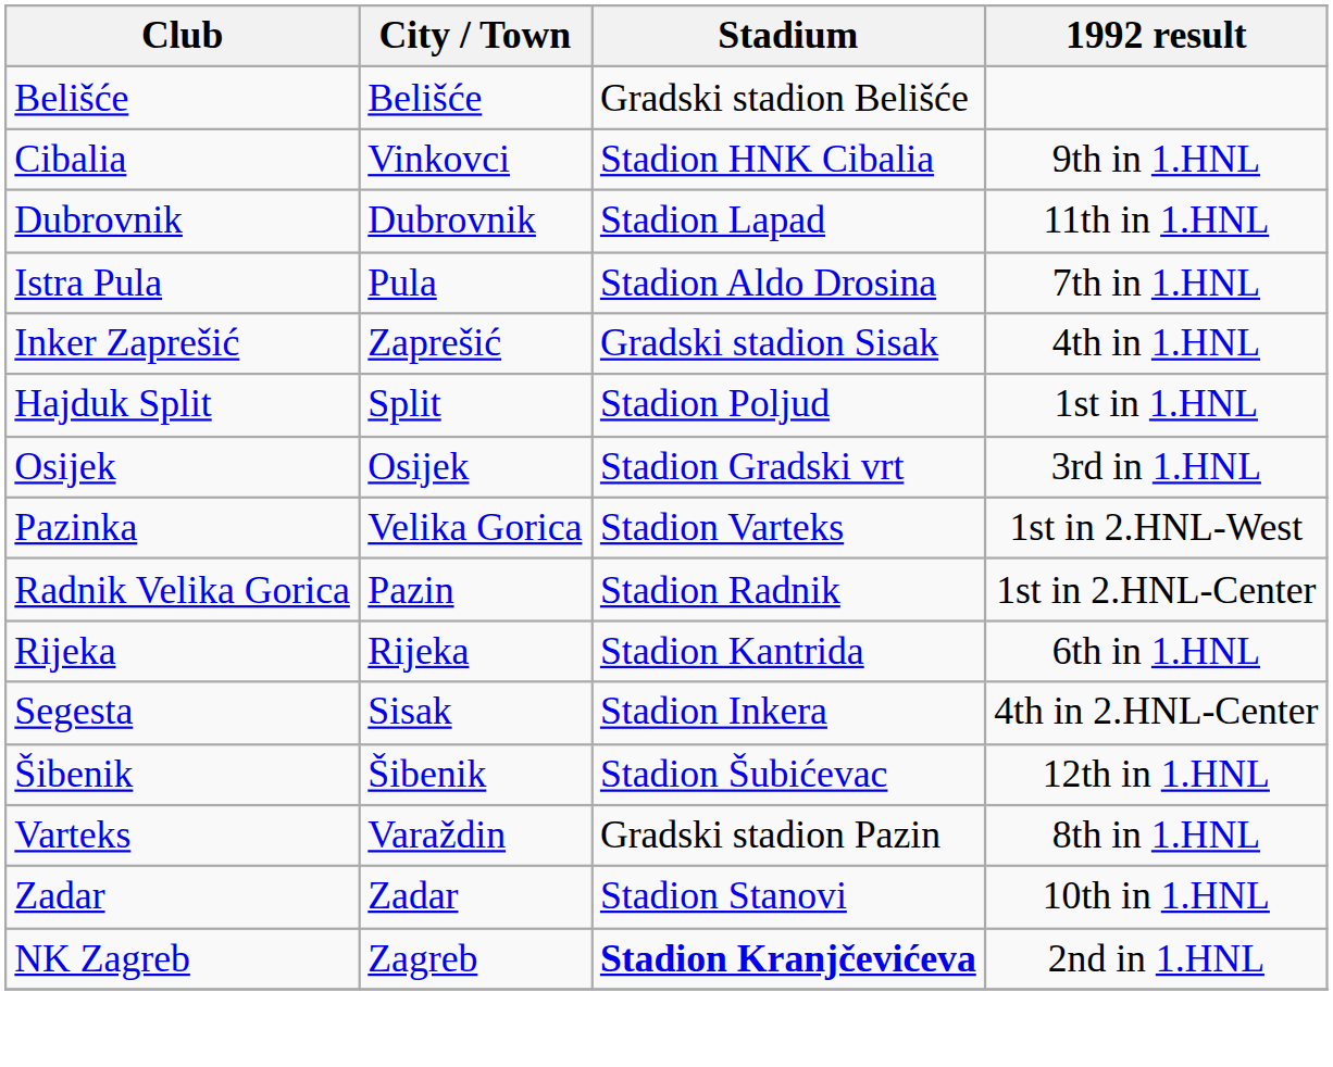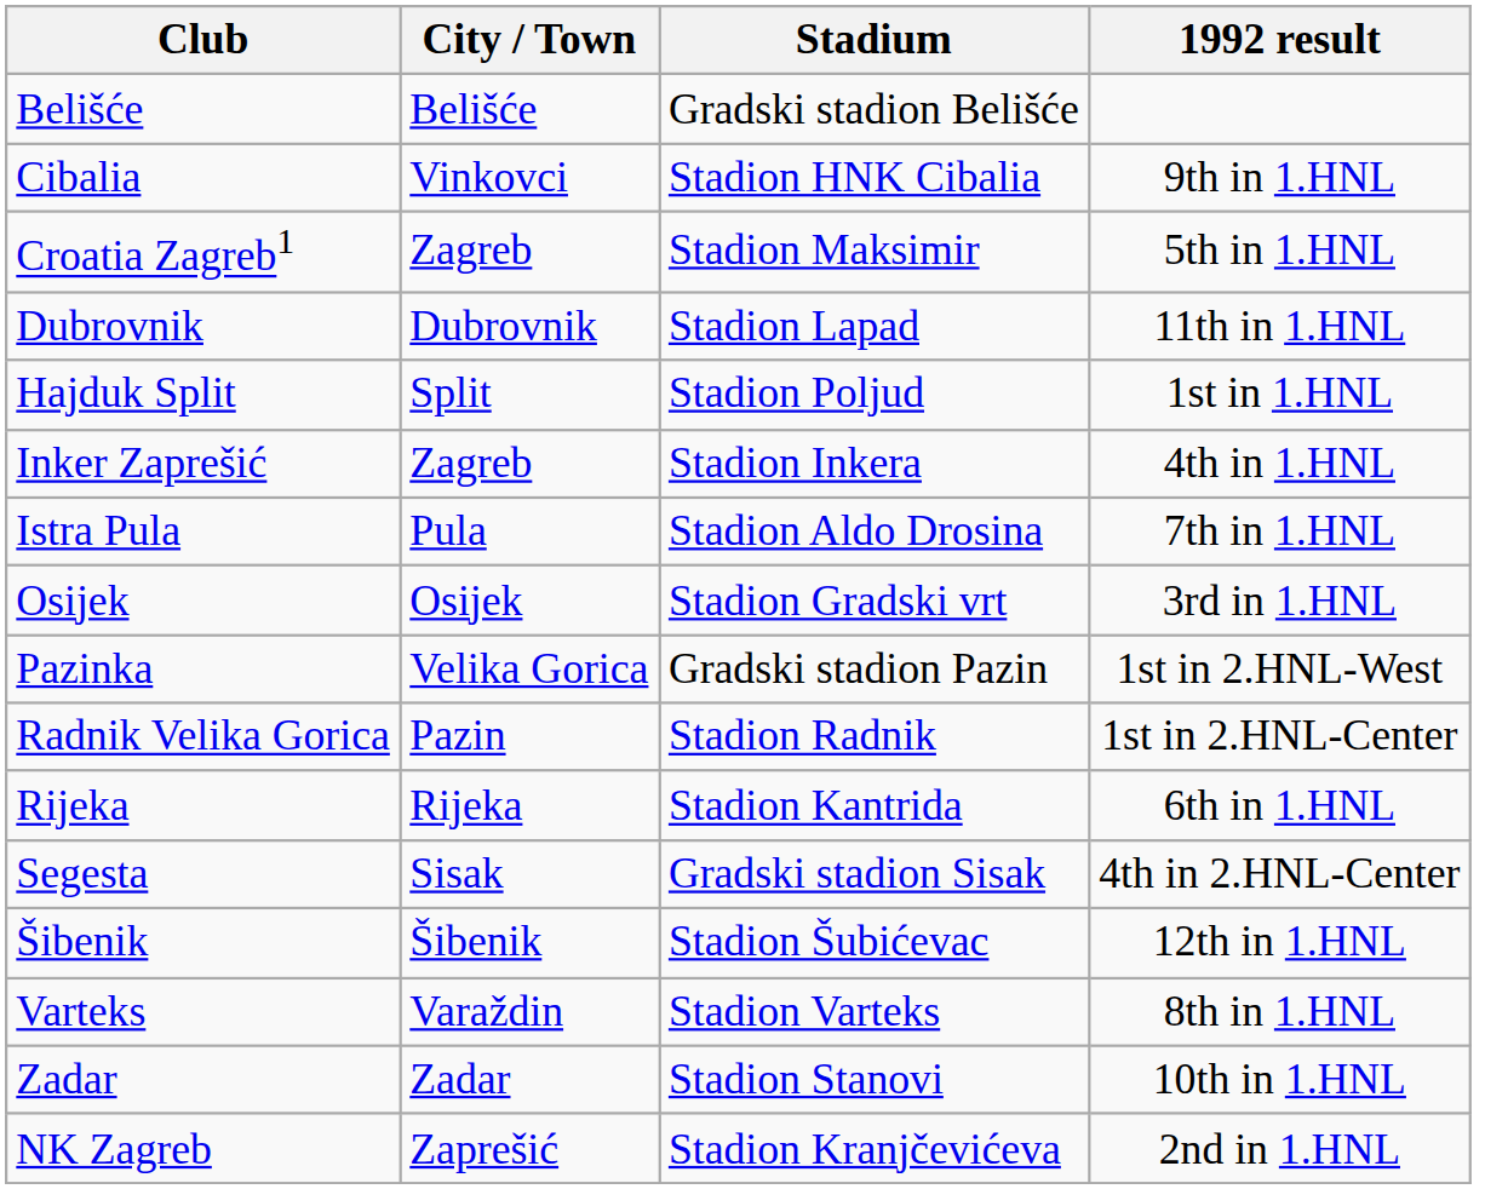 <table class="wikitable sortable">
 <tr>
 <th>Club</th>
 <th>City / Town</th>
 <th>Stadium</th>
 <th>1992 result</th>
 </tr>
 <tr>
 <td><a href='#'>Belišće</a></td>
 <td><a href='#'>Belišće</a></td>
 <td>Gradski stadion Belišće</td>
 <td align="center"></td>
 </tr>
 <tr>
 <td><a href='#'>Cibalia</a></td>
 <td><a href='#'>Vinkovci</a></td>
 <td><a href='#'>Stadion HNK Cibalia</a></td>
 <td align="center">9th in <a href='#'>1.HNL</a></td>
 </tr>
 <tr>
+<td><a href='#'>Croatia Zagreb</a><sup>1</sup></td>
+<td><a href='#'>Zagreb</a></td>
+<td><a href='#'>Stadion Maksimir</a></td>
+<td align="center">5th in <a href='#'>1.HNL</a></td>
+</tr>
+<tr>
 <td><a href='#'>Dubrovnik</a></td>
 <td><a href='#'>Dubrovnik</a></td>
 <td><a href='#'>Stadion Lapad</a></td>
 <td align="center">11th in <a href='#'>1.HNL</a></td>
 </tr>
 <tr>
+<td><a href='#'>Hajduk Split</a></td>
+<td><a href='#'>Split</a></td>
+<td><a href='#'>Stadion Poljud</a></td>
+<td align="center">1st in <a href='#'>1.HNL</a></td>
+</tr>
+<tr>
+<td><a href='#'>Inker Zaprešić</a></td>
+<td><a href='#'>Zagreb</a></td>
+<td><a href='#'>Stadion Inkera</a></td>
+<td align="center">4th in <a href='#'>1.HNL</a></td>
+</tr>
+<tr>
 <td><a href='#'>Istra Pula</a></td>
 <td><a href='#'>Pula</a></td>
 <td><a href='#'>Stadion Aldo Drosina</a></td>
 <td align="center">7th in <a href='#'>1.HNL</a></td>
-</tr>
-<tr>
-<td><a href='#'>Inker Zaprešić</a></td>
-<td><a href='#'>Zaprešić</a></td>
-<td><a href='#'>Gradski stadion Sisak</a></td>
-<td align="center">4th in <a href='#'>1.HNL</a></td>
-</tr>
-<tr>
-<td><a href='#'>Hajduk Split</a></td>
-<td><a href='#'>Split</a></td>
-<td><a href='#'>Stadion Poljud</a></td>
-<td align="center">1st in <a href='#'>1.HNL</a></td>
 </tr>
 <tr>
 <td><a href='#'>Osijek</a></td>
 <td><a href='#'>Osijek</a></td>
 <td><a href='#'>Stadion Gradski vrt</a></td>
 <td align="center">3rd in <a href='#'>1.HNL</a></td>
 </tr>
 <tr>
 <td><a href='#'>Pazinka</a></td>
 <td><a href='#'>Velika Gorica</a></td>
-<td><a href='#'>Stadion Varteks</a></td>
+<td>Gradski stadion Pazin</td>
 <td align="center">1st in 2.HNL-West</td>
 </tr>
 <tr>
 <td><a href='#'>Radnik Velika Gorica</a></td>
 <td><a href='#'>Pazin</a></td>
 <td><a href='#'>Stadion Radnik</a></td>
 <td align="center">1st in 2.HNL-Center</td>
 </tr>
 <tr>
 <td><a href='#'>Rijeka</a></td>
 <td><a href='#'>Rijeka</a></td>
 <td><a href='#'>Stadion Kantrida</a></td>
 <td align="center">6th in <a href='#'>1.HNL</a></td>
 </tr>
 <tr>
 <td><a href='#'>Segesta</a></td>
 <td><a href='#'>Sisak</a></td>
-<td><a href='#'>Stadion Inkera</a></td>
+<td><a href='#'>Gradski stadion Sisak</a></td>
 <td align="center">4th in 2.HNL-Center</td>
 </tr>
 <tr>
 <td><a href='#'>Šibenik</a></td>
 <td><a href='#'>Šibenik</a></td>
 <td><a href='#'>Stadion Šubićevac</a></td>
 <td align="center">12th in <a href='#'>1.HNL</a></td>
 </tr>
 <tr>
 <td><a href='#'>Varteks</a></td>
 <td><a href='#'>Varaždin</a></td>
-<td>Gradski stadion Pazin</td>
+<td><a href='#'>Stadion Varteks</a></td>
 <td align="center">8th in <a href='#'>1.HNL</a></td>
 </tr>
 <tr>
 <td><a href='#'>Zadar</a></td>
 <td><a href='#'>Zadar</a></td>
 <td><a href='#'>Stadion Stanovi</a></td>
 <td align="center">10th in <a href='#'>1.HNL</a></td>
 </tr>
 <tr>
 <td><a href='#'>NK Zagreb</a></td>
-<td><a href='#'>Zagreb</a></td>
-<td><strong><a href='#'>Stadion Kranjčevićeva</a></strong></td>
+<td><a href='#'>Zaprešić</a></td>
+<td><a href='#'>Stadion Kranjčevićeva</a></td>
 <td align="center">2nd in <a href='#'>1.HNL</a></td>
 </tr>
 <tr>
 </tr>
 </table>
